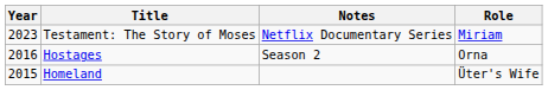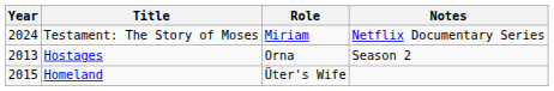 <table class="wikitable sortable">
 <tr>
 <th>Year</th>
 <th>Title</th>
+<th>Role</th>
 <th class="unsortable">Notes</th>
-<th>Role</th>
 </tr>
 <tr>
-<td>2023</td>
+<td>2024</td>
 <td>Testament: The Story of Moses</td>
+<td><a href='#'>Miriam</a></td>
 <td><a href='#'>Netflix</a> Documentary Series</td>
-<td><a href='#'>Miriam</a></td>
 </tr>
 <tr>
-<td>2016</td>
+<td>2013</td>
 <td><a href='#'>Hostages</a></td>
+<td>Orna</td>
 <td>Season 2</td>
-<td>Orna</td>
 </tr>
 <tr>
 <td>2015</td>
 <td><a href='#'>Homeland</a></td>
+<td>Üter's Wife</td>
 <td></td>
-<td>Üter's Wife</td>
 </tr>
 </table>
